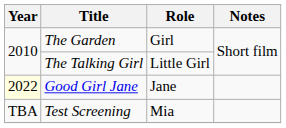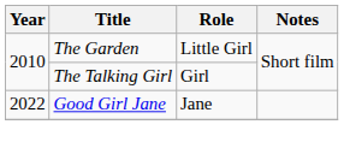 <table class="wikitable sortable">
 <tr>
 <th>Year</th>
 <th>Title</th>
 <th>Role</th>
 <th class="unsortable">Notes</th>
 </tr>
 <tr>
 <td rowspan="2">2010</td>
 <td><em>The Garden</em></td>
-<td>Girl</td>
+<td>Little Girl</td>
 <td rowspan="2">Short film</td>
 </tr>
 <tr>
 <td><em>The Talking Girl</em></td>
-<td>Little Girl</td>
+<td>Girl</td>
 </tr>
 <tr>
-<td style="background: lightyellow;">2022</td>
+<td>2022</td>
 <td><em><a href='#'>Good Girl Jane</a></em></td>
 <td>Jane</td>
 <td></td>
 </tr>
 <tr>
-<td>TBA</td>
-<td><em>Test Screening</em></td>
-<td>Mia</td>
-<td></td>
-</tr>
-<tr>
 </tr>
 </table>
